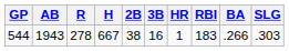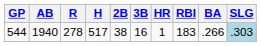 <table class="wikitable">
 <tr>
 <th><a href='#'>GP</a></th>
 <th><a href='#'>AB</a></th>
 <th><a href='#'>R</a></th>
 <th><a href='#'>H</a></th>
 <th><a href='#'>2B</a></th>
 <th><a href='#'>3B</a></th>
 <th><a href='#'>HR</a></th>
 <th><a href='#'>RBI</a></th>
 <th><a href='#'>BA</a></th>
 <th><a href='#'>SLG</a></th>
 </tr>
 <tr align=center>
 <td>544</td>
-<td>1943</td>
+<td>1940</td>
 <td>278</td>
-<td>667</td>
+<td>517</td>
 <td>38</td>
 <td>16</td>
 <td>1</td>
 <td>183</td>
 <td>.266</td>
-<td>.303</td>
+<td style="background: lightblue;">.303</td>
 </tr>
 </table>
